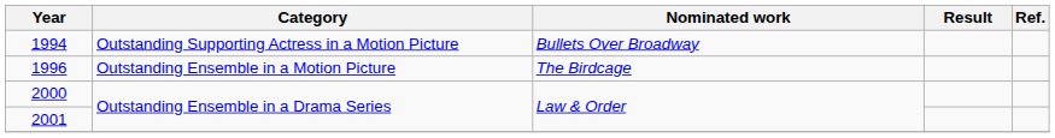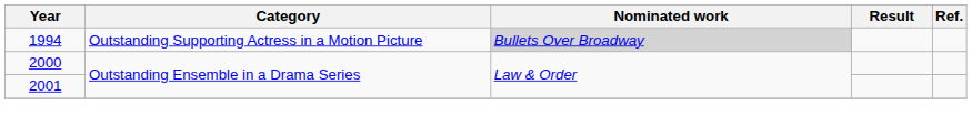 <table class=wikitable>
 <tr>
 <th scope="col" style="width:5em;">Year</th>
 <th scope="col" style="width:27em;">Category</th>
 <th scope="col" style="width:24em;">Nominated work</th>
 <th scope="col" style="width:5em;">Result</th>
 <th>Ref.</th>
 </tr>
 <tr>
 <td style="text-align:center;"><a href='#'>1994</a></td>
 <td><a href='#'>Outstanding Supporting Actress in a Motion Picture</a></td>
-<td><em><a href='#'>Bullets Over Broadway</a></em></td>
-<td></td>
-<td style="text-align:center;"></td>
-</tr>
-<tr>
-<td style="text-align:center;"><a href='#'>1996</a></td>
-<td><a href='#'>Outstanding Ensemble in a Motion Picture</a></td>
-<td><em><a href='#'>The Birdcage</a></em></td>
+<td style="background: lightgrey;"><em><a href='#'>Bullets Over Broadway</a></em></td>
 <td></td>
 <td style="text-align:center;"></td>
 </tr>
 <tr>
 <td style="text-align:center;"><a href='#'>2000</a></td>
 <td rowspan=2><a href='#'>Outstanding Ensemble in a Drama Series</a></td>
 <td rowspan="2"><em><a href='#'>Law & Order</a></em></td>
 <td></td>
 <td style="text-align:center;"></td>
 </tr>
 <tr>
 <td style="text-align:center;"><a href='#'>2001</a></td>
 <td></td>
 <td style="text-align:center;"></td>
 </tr>
 <tr>
 </tr>
 </table>
